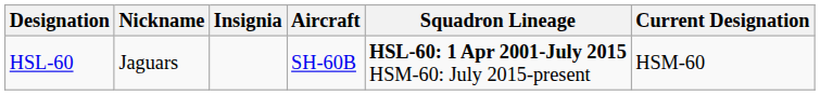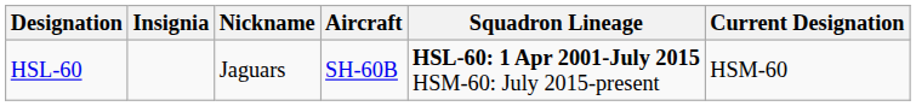 <table class="wikitable">
 <tr>
 <th>Designation</th>
+<th>Insignia</th>
 <th>Nickname</th>
-<th>Insignia</th>
 <th>Aircraft</th>
 <th>Squadron Lineage</th>
 <th>Current Designation</th>
 </tr>
 <tr>
 <td><a href='#'>HSL-60</a></td>
+<td></td>
 <td>Jaguars</td>
-<td></td>
 <td><a href='#'>SH-60B</a></td>
 <td style="white-space: nowrap;"><strong>HSL-60: 1 Apr 2001-July 2015</strong><br>HSM-60: July 2015-present</td>
 <td>HSM-60</td>
 </tr>
 </table>
